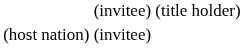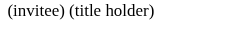 <table>
 <tr>
 <td></td>
 <td></td>
 <td></td>
 </tr>
 <tr>
 <td></td>
 <td></td>
 <td></td>
 </tr>
 <tr>
 <td></td>
 <td> (invitee)</td>
 <td> (title holder)</td>
 </tr>
-<tr>
-<td> (host nation)</td>
-<td> (invitee)</td>
-<td></td>
-</tr>
 </table>
